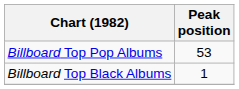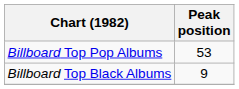 <table class="wikitable">
 <tr>
 <th>Chart (1982)</th>
 <th>Peak<br>position</th>
 </tr>
 <tr>
 <td><a href='#'><em>Billboard</em> Top Pop Albums</a></td>
 <td align=center>53</td>
 </tr>
 <tr>
 <td><em>Billboard</em> <a href='#'>Top Black Albums</a></td>
-<td align=center>1</td>
+<td align=center>9</td>
 </tr>
 <tr>
 </tr>
 </table>
